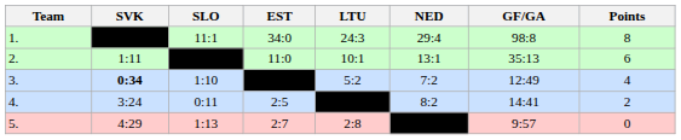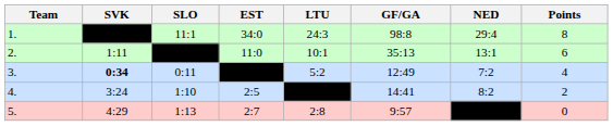 <table class="wikitable" bgcolor="#EFEFFF" width="50%">
 <tr bgcolor="#BCD2EE">
 <th>Team</th>
 <th>SVK</th>
 <th>SLO</th>
 <th>EST</th>
 <th>LTU</th>
+<th>GF/GA</th>
 <th>NED</th>
-<th>GF/GA</th>
 <th>Points</th>
 </tr>
 <tr bgcolor="#ccffcc" align="center">
 <td align="left">1. </td>
 <td style="background:#000000;"></td>
 <td>11:1</td>
 <td>34:0</td>
 <td>24:3</td>
+<td>98:8</td>
 <td>29:4</td>
-<td>98:8</td>
 <td>8</td>
 </tr>
 <tr bgcolor="#ccffcc" align="center">
 <td align="left">2. </td>
 <td>1:11</td>
 <td style="background:#000000;"></td>
 <td>11:0</td>
 <td>10:1</td>
+<td>35:13</td>
 <td>13:1</td>
-<td>35:13</td>
 <td>6</td>
 </tr>
 <tr bgcolor="#CAE1FF" align="center">
 <td align="left">3. </td>
 <td><strong>0:34</strong></td>
-<td>1:10</td>
+<td>0:11</td>
 <td style="background:#000000;"></td>
 <td>5:2</td>
+<td>12:49</td>
 <td>7:2</td>
-<td>12:49</td>
 <td>4</td>
 </tr>
 <tr bgcolor="#CAE1FF" align="center">
 <td align="left">4. </td>
 <td>3:24</td>
-<td>0:11</td>
+<td>1:10</td>
 <td>2:5</td>
 <td style="background:#000000;"></td>
+<td>14:41</td>
 <td>8:2</td>
-<td>14:41</td>
 <td>2</td>
 </tr>
 <tr bgcolor="#ffcccc" align="center">
 <td align="left">5. </td>
 <td>4:29</td>
 <td>1:13</td>
 <td>2:7</td>
 <td>2:8</td>
+<td>9:57</td>
 <td style="background:#000000;"></td>
-<td>9:57</td>
 <td>0</td>
 </tr>
 </table>
